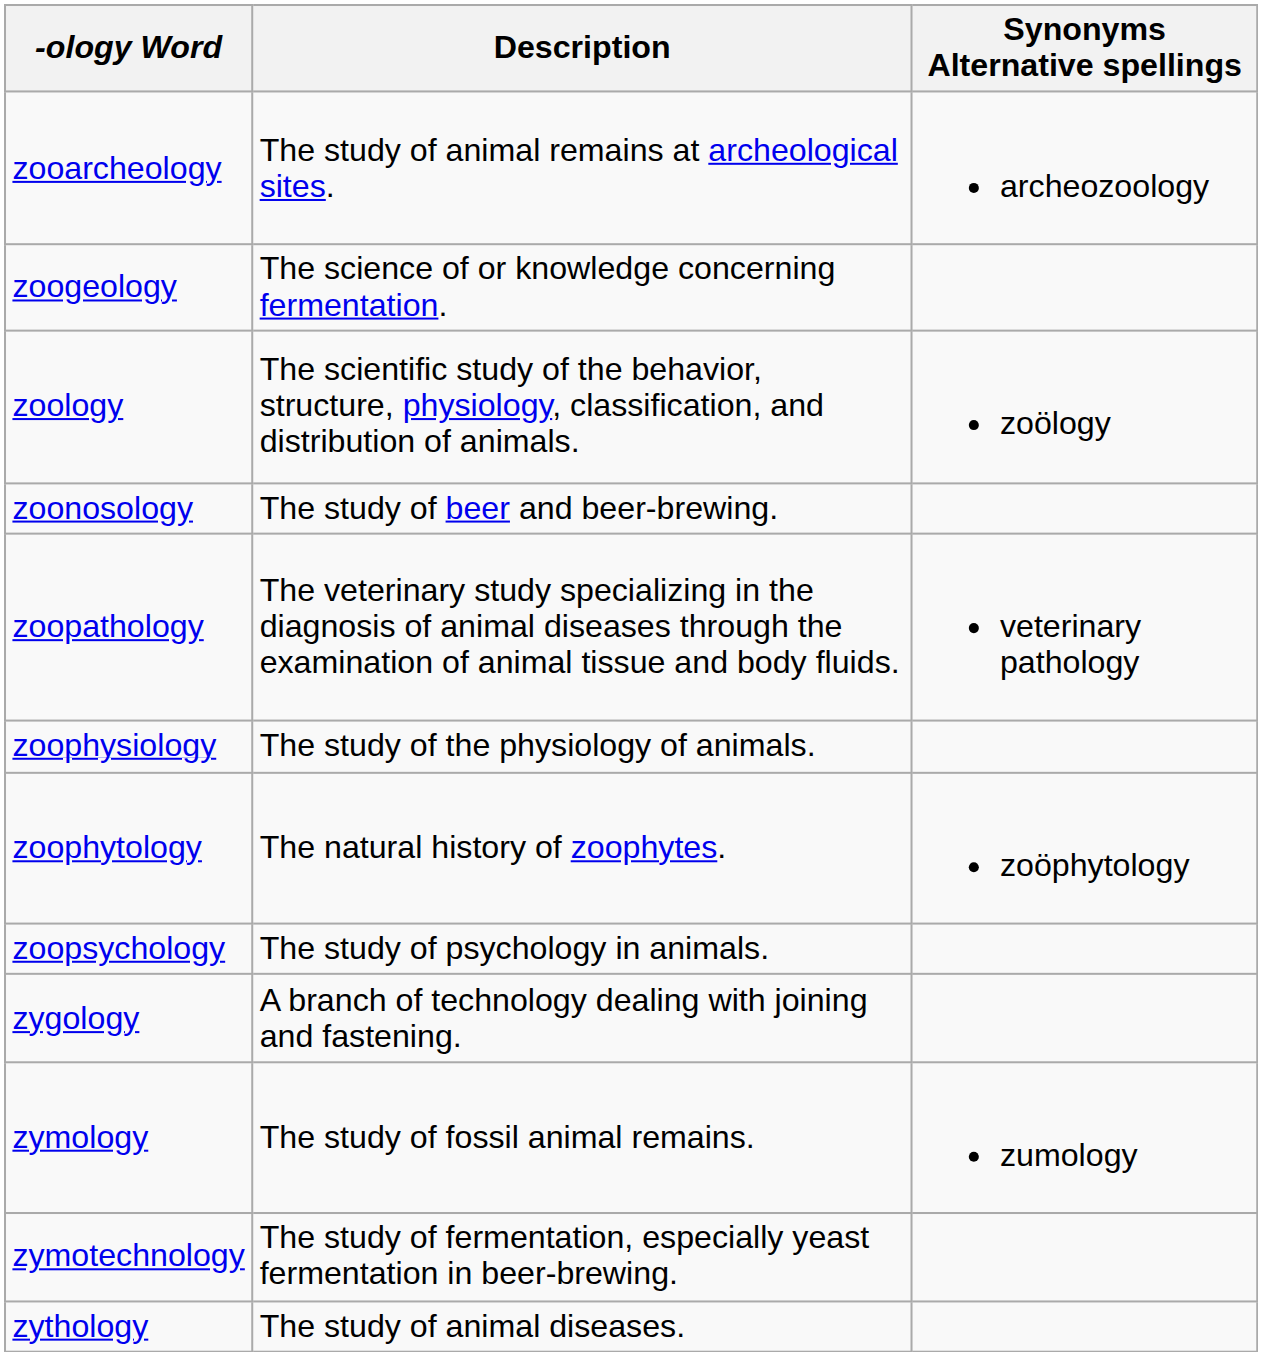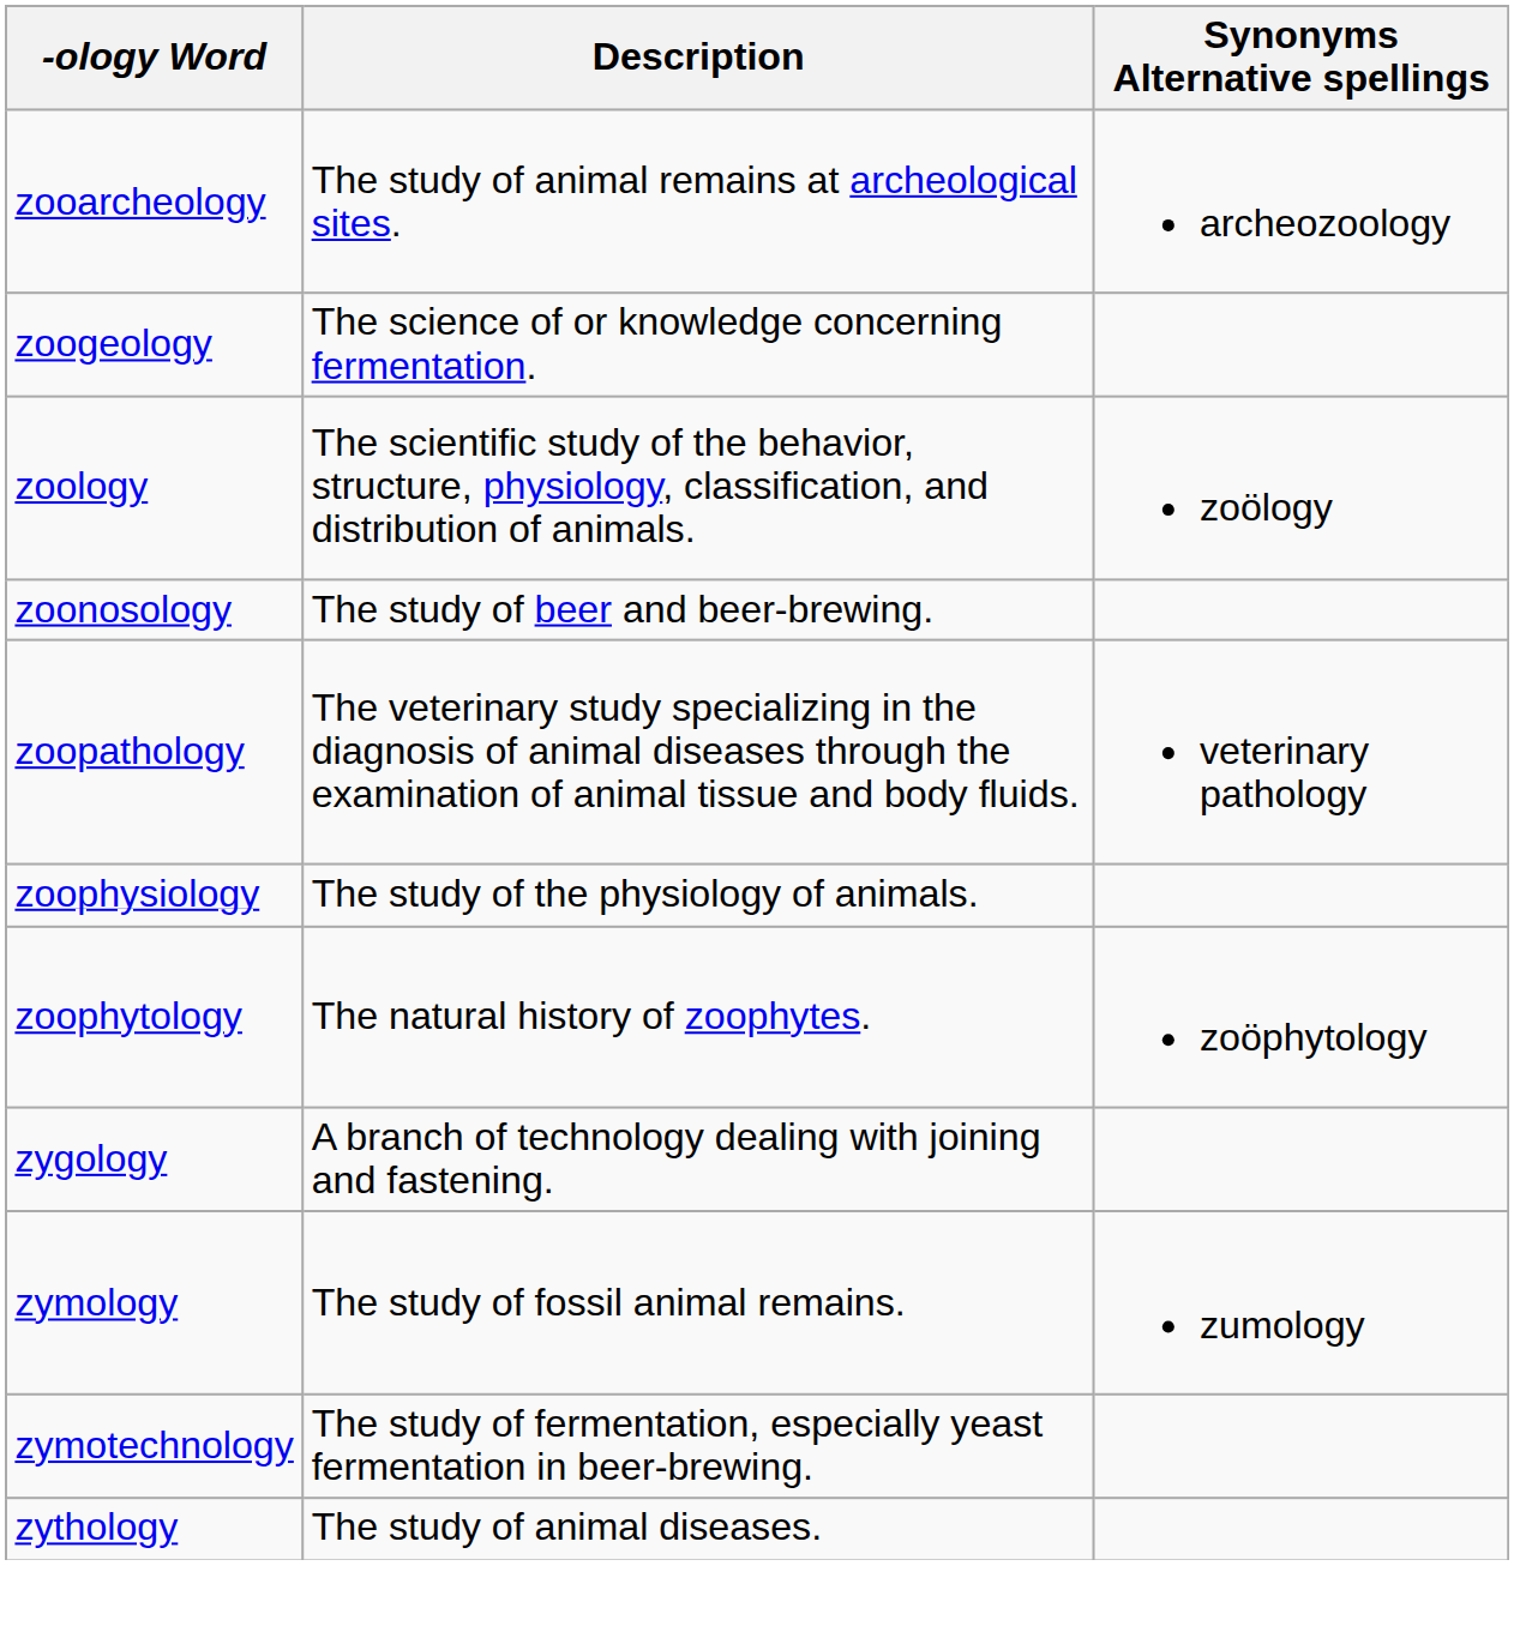 <table class="wikitable" style="width:100%;">
 <tr>
 <th><em>-ology Word</em></th>
 <th>Description</th>
 <th>Synonyms<br>Alternative spellings</th>
 </tr>
 <tr>
 <td><a href='#'>zooarcheology</a></td>
 <td>The study of animal remains at <a href='#'>archeological sites</a>.</td>
 <td><br><ul><li>archeozoology</li></ul></td>
 </tr>
 <tr>
 <td><a href='#'>zoogeology</a></td>
 <td>The science of or knowledge concerning <a href='#'>fermentation</a>.</td>
 <td></td>
 </tr>
 <tr>
 <td><a href='#'>zoology</a></td>
 <td>The scientific study of the behavior, structure, <a href='#'>physiology</a>, classification, and distribution of animals.</td>
 <td><br><ul><li>zoölogy</li></ul></td>
 </tr>
 <tr>
 <td><a href='#'>zoonosology</a></td>
 <td>The study of <a href='#'>beer</a> and beer-brewing.</td>
 <td></td>
 </tr>
 <tr>
 <td><a href='#'>zoopathology</a></td>
 <td>The veterinary study specializing in the diagnosis of animal diseases through the examination of animal tissue and body fluids.</td>
 <td><br><ul><li>veterinary pathology</li></ul></td>
 </tr>
 <tr>
 <td><a href='#'>zoophysiology</a></td>
 <td>The study of the physiology of animals.</td>
 <td></td>
 </tr>
 <tr>
 <td><a href='#'>zoophytology</a></td>
 <td>The natural history of <a href='#'>zoophytes</a>.</td>
 <td><br><ul><li>zoöphytology</li></ul></td>
 </tr>
 <tr>
-<td><a href='#'>zoopsychology</a></td>
-<td>The study of psychology in animals.</td>
-<td></td>
-</tr>
-<tr>
 <td><a href='#'>zygology</a></td>
 <td>A branch of technology dealing with joining and fastening.</td>
 <td></td>
 </tr>
 <tr>
 <td><a href='#'>zymology</a></td>
 <td>The study of fossil animal remains.</td>
 <td><br><ul><li>zumology</li></ul></td>
 </tr>
 <tr>
 <td><a href='#'>zymotechnology</a></td>
 <td>The study of fermentation, especially yeast fermentation in beer-brewing.</td>
 <td></td>
 </tr>
 <tr>
 <td><a href='#'>zythology</a></td>
 <td>The study of animal diseases.</td>
 <td></td>
 </tr>
 </table>
